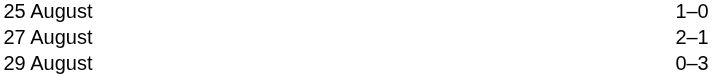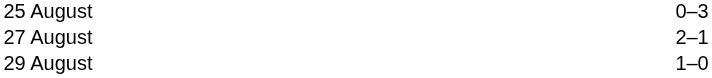 <table cellspacing=1 width=70%>
 <tr>
 <th width=25%></th>
 <th width=30%></th>
 <th width=15%></th>
 <th width=30%></th>
 </tr>
 <tr>
 <td>25 August</td>
 <td align=right></td>
-<td align=center>1–0</td>
+<td align=center>0–3</td>
 <td></td>
 </tr>
 <tr>
 <td>27 August</td>
 <td align=right></td>
 <td align=center>2–1</td>
 <td></td>
 </tr>
 <tr>
 <td>29 August</td>
 <td align=right></td>
-<td align=center>0–3</td>
+<td align=center>1–0</td>
 <td></td>
 </tr>
 </table>
